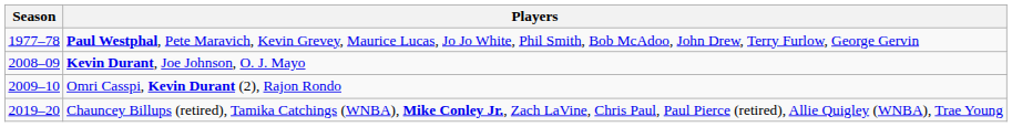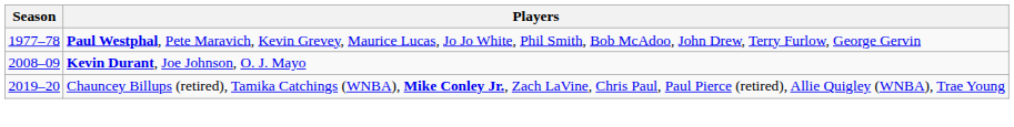 <table class="wikitable">
 <tr>
 <th>Season</th>
 <th>Players</th>
 </tr>
 <tr>
 <td><a href='#'>1977–78</a></td>
 <td><strong><a href='#'>Paul Westphal</a></strong>, <a href='#'>Pete Maravich</a>, <a href='#'>Kevin Grevey</a>, <a href='#'>Maurice Lucas</a>, <a href='#'>Jo Jo White</a>, <a href='#'>Phil Smith</a>, <a href='#'>Bob McAdoo</a>, <a href='#'>John Drew</a>, <a href='#'>Terry Furlow</a>, <a href='#'>George Gervin</a></td>
 </tr>
 <tr>
 <td><a href='#'>2008–09</a></td>
 <td><strong><a href='#'>Kevin Durant</a></strong>, <a href='#'>Joe Johnson</a>, <a href='#'>O. J. Mayo</a></td>
 </tr>
 <tr>
-<td><a href='#'>2009–10</a></td>
-<td><a href='#'>Omri Casspi</a>, <strong><a href='#'>Kevin Durant</a></strong> (2), <a href='#'>Rajon Rondo</a></td>
-</tr>
-<tr>
 <td><a href='#'>2019–20</a></td>
 <td><a href='#'>Chauncey Billups</a> (retired), <a href='#'>Tamika Catchings</a> (<a href='#'>WNBA</a>), <strong><a href='#'>Mike Conley Jr.</a></strong>, <a href='#'>Zach LaVine</a>, <a href='#'>Chris Paul</a>, <a href='#'>Paul Pierce</a> (retired), <a href='#'>Allie Quigley</a> (<a href='#'>WNBA</a>), <a href='#'>Trae Young</a></td>
 </tr>
 </table>
